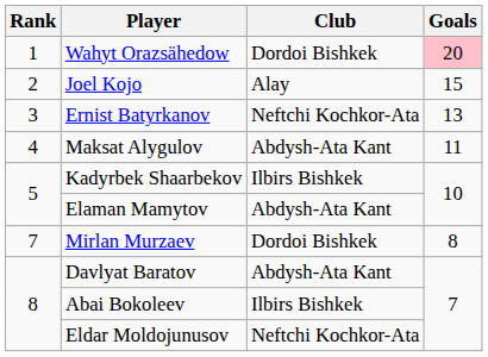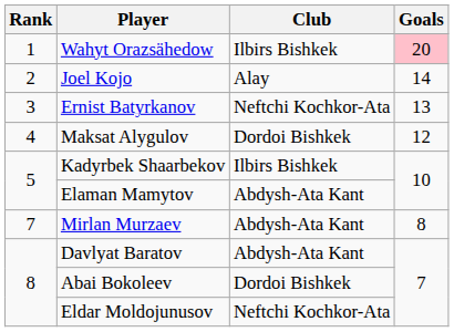 <table class="wikitable" style="text-align:center">
 <tr>
 <th>Rank</th>
 <th>Player</th>
 <th>Club</th>
 <th>Goals</th>
 </tr>
 <tr>
 <td rowspan="1">1</td>
 <td align="left"> <a href='#'>Wahyt Orazsähedow</a></td>
-<td align="left">Dordoi Bishkek</td>
+<td align="left">Ilbirs Bishkek</td>
 <td rowspan="1" style="background: pink;">20</td>
 </tr>
 <tr>
 <td rowspan="1">2</td>
 <td align="left"> <a href='#'>Joel Kojo</a></td>
 <td align="left">Alay</td>
-<td rowspan="1">15</td>
+<td rowspan="1">14</td>
 </tr>
 <tr>
 <td rowspan="1">3</td>
 <td align="left"> <a href='#'>Ernist Batyrkanov</a></td>
 <td align="left">Neftchi Kochkor-Ata</td>
 <td rowspan="1">13</td>
 </tr>
 <tr>
 <td rowspan="1">4</td>
 <td align="left"> Maksat Alygulov</td>
-<td align="left">Abdysh-Ata Kant</td>
-<td rowspan="1">11</td>
+<td align="left">Dordoi Bishkek</td>
+<td rowspan="1">12</td>
 </tr>
 <tr>
 <td rowspan="2">5</td>
 <td align="left"> Kadyrbek Shaarbekov</td>
 <td align="left">Ilbirs Bishkek</td>
 <td rowspan="2">10</td>
 </tr>
 <tr>
 <td align="left"> Elaman Mamytov</td>
 <td align="left">Abdysh-Ata Kant</td>
 </tr>
 <tr>
 <td rowspan="1">7</td>
 <td align="left"> <a href='#'>Mirlan Murzaev</a></td>
-<td align="left">Dordoi Bishkek</td>
+<td align="left">Abdysh-Ata Kant</td>
 <td rowspan="1">8</td>
 </tr>
 <tr>
 <td rowspan="3">8</td>
 <td align="left"> Davlyat Baratov</td>
 <td align="left">Abdysh-Ata Kant</td>
 <td rowspan="3">7</td>
 </tr>
 <tr>
 <td align="left"> Abai Bokoleev</td>
-<td align="left">Ilbirs Bishkek</td>
+<td align="left">Dordoi Bishkek</td>
 </tr>
 <tr>
 <td align="left"> Eldar Moldojunusov</td>
 <td align="left">Neftchi Kochkor-Ata</td>
 </tr>
 </table>
